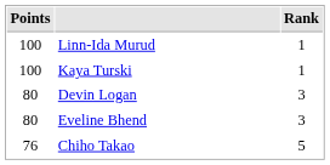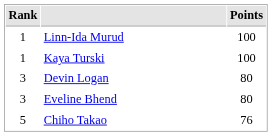 <table cellspacing="1" cellpadding="3" style="border:1px solid #AAAAAA;font-size:86%">
 <tr bgcolor="#E4E4E4">
+<th style="border-bottom:1px solid #AAAAAA" width=10>Rank</th>
+<th style="border-bottom:1px solid #AAAAAA" width=200></th>
 <th style="border-bottom:1px solid #AAAAAA" width=20>Points</th>
-<th style="border-bottom:1px solid #AAAAAA" width=200></th>
-<th style="border-bottom:1px solid #AAAAAA" width=10>Rank</th>
 </tr>
 <tr>
+<td style="text-align:center;">1</td>
+<td> <a href='#'>Linn-Ida Murud</a></td>
 <td align=center>100</td>
-<td> <a href='#'>Linn-Ida Murud</a></td>
-<td style="text-align:center;">1</td>
 </tr>
 <tr>
+<td style="text-align:center;">1</td>
+<td> <a href='#'>Kaya Turski</a></td>
 <td align=center>100</td>
-<td> <a href='#'>Kaya Turski</a></td>
-<td style="text-align:center;">1</td>
 </tr>
 <tr>
+<td style="text-align:center;">3</td>
+<td> <a href='#'>Devin Logan</a></td>
 <td align=center>80</td>
-<td> <a href='#'>Devin Logan</a></td>
-<td style="text-align:center;">3</td>
 </tr>
 <tr>
+<td style="text-align:center;">3</td>
+<td> <a href='#'>Eveline Bhend</a></td>
 <td align=center>80</td>
-<td> <a href='#'>Eveline Bhend</a></td>
-<td style="text-align:center;">3</td>
 </tr>
 <tr>
+<td style="text-align:center;">5</td>
+<td> <a href='#'>Chiho Takao</a></td>
 <td align=center>76</td>
-<td> <a href='#'>Chiho Takao</a></td>
-<td style="text-align:center;">5</td>
 </tr>
 </table>
